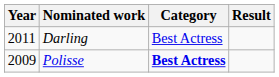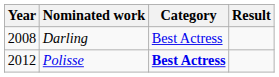 <table class="wikitable sortable">
 <tr>
 <th>Year</th>
 <th>Nominated work</th>
 <th>Category</th>
 <th>Result</th>
 </tr>
 <tr>
-<td>2011</td>
+<td>2008</td>
 <td><em>Darling</em></td>
 <td><a href='#'>Best Actress</a></td>
 <td></td>
 </tr>
 <tr>
-<td>2009</td>
+<td>2012</td>
 <td><em><a href='#'>Polisse</a></em></td>
 <td><strong><a href='#'>Best Actress</a></strong></td>
 <td></td>
 </tr>
 </table>
